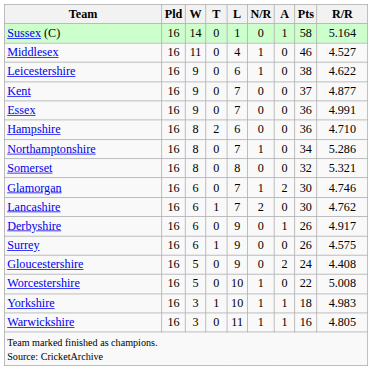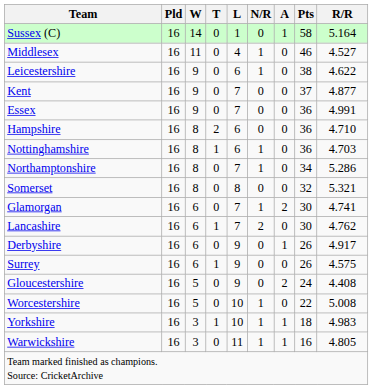 <table class="wikitable" style="text-align: center;">
 <tr>
 <th width=200>Team</th>
 <th width=20>Pld</th>
 <th width=20>W</th>
 <th width=20>T</th>
 <th width=20>L</th>
 <th width=20>N/R</th>
 <th width=20>A</th>
 <th width=20>Pts</th>
 <th width=60>R/R</th>
 </tr>
 <tr bgcolor="#ccffcc">
 <td align=left><a href='#'>Sussex</a> (C)</td>
 <td>16</td>
 <td>14</td>
 <td>0</td>
 <td>1</td>
 <td>0</td>
 <td>1</td>
 <td>58</td>
 <td>5.164</td>
 </tr>
 <tr>
 <td align=left><a href='#'>Middlesex</a></td>
 <td>16</td>
 <td>11</td>
 <td>0</td>
 <td>4</td>
 <td>1</td>
 <td>0</td>
 <td>46</td>
 <td>4.527</td>
 </tr>
 <tr>
 <td align=left><a href='#'>Leicestershire</a></td>
 <td>16</td>
 <td>9</td>
 <td>0</td>
 <td>6</td>
 <td>1</td>
 <td>0</td>
 <td>38</td>
 <td>4.622</td>
 </tr>
 <tr>
 <td align=left><a href='#'>Kent</a></td>
 <td>16</td>
 <td>9</td>
 <td>0</td>
 <td>7</td>
 <td>0</td>
 <td>0</td>
 <td>37</td>
 <td>4.877</td>
 </tr>
 <tr>
 <td align=left><a href='#'>Essex</a></td>
 <td>16</td>
 <td>9</td>
 <td>0</td>
 <td>7</td>
 <td>0</td>
 <td>0</td>
 <td>36</td>
 <td>4.991</td>
 </tr>
 <tr>
 <td align=left><a href='#'>Hampshire</a></td>
 <td>16</td>
 <td>8</td>
 <td>2</td>
 <td>6</td>
 <td>0</td>
 <td>0</td>
 <td>36</td>
 <td>4.710</td>
 </tr>
 <tr>
+<td align=left><a href='#'>Nottinghamshire</a></td>
+<td>16</td>
+<td>8</td>
+<td>1</td>
+<td>6</td>
+<td>1</td>
+<td>0</td>
+<td>36</td>
+<td>4.703</td>
+</tr>
+<tr>
 <td align=left><a href='#'>Northamptonshire</a></td>
 <td>16</td>
 <td>8</td>
 <td>0</td>
 <td>7</td>
 <td>1</td>
 <td>0</td>
 <td>34</td>
 <td>5.286</td>
 </tr>
 <tr>
 <td align=left><a href='#'>Somerset</a></td>
 <td>16</td>
 <td>8</td>
 <td>0</td>
 <td>8</td>
 <td>0</td>
 <td>0</td>
 <td>32</td>
 <td>5.321</td>
 </tr>
 <tr>
 <td align=left><a href='#'>Glamorgan</a></td>
 <td>16</td>
 <td>6</td>
 <td>0</td>
 <td>7</td>
 <td>1</td>
 <td>2</td>
 <td>30</td>
-<td>4.746</td>
+<td>4.741</td>
 </tr>
 <tr>
 <td align=left><a href='#'>Lancashire</a></td>
 <td>16</td>
 <td>6</td>
 <td>1</td>
 <td>7</td>
 <td>2</td>
 <td>0</td>
 <td>30</td>
 <td>4.762</td>
 </tr>
 <tr>
 <td align=left><a href='#'>Derbyshire</a></td>
 <td>16</td>
 <td>6</td>
 <td>0</td>
 <td>9</td>
 <td>0</td>
 <td>1</td>
 <td>26</td>
 <td>4.917</td>
 </tr>
 <tr>
 <td align=left><a href='#'>Surrey</a></td>
 <td>16</td>
 <td>6</td>
 <td>1</td>
 <td>9</td>
 <td>0</td>
 <td>0</td>
 <td>26</td>
 <td>4.575</td>
 </tr>
 <tr>
 <td align=left><a href='#'>Gloucestershire</a></td>
 <td>16</td>
 <td>5</td>
 <td>0</td>
 <td>9</td>
 <td>0</td>
 <td>2</td>
 <td>24</td>
 <td>4.408</td>
 </tr>
 <tr>
 <td align=left><a href='#'>Worcestershire</a></td>
 <td>16</td>
 <td>5</td>
 <td>0</td>
 <td>10</td>
 <td>1</td>
 <td>0</td>
 <td>22</td>
 <td>5.008</td>
 </tr>
 <tr>
 <td align=left><a href='#'>Yorkshire</a></td>
 <td>16</td>
 <td>3</td>
 <td>1</td>
 <td>10</td>
 <td>1</td>
 <td>1</td>
 <td>18</td>
 <td>4.983</td>
 </tr>
 <tr>
 <td align=left><a href='#'>Warwickshire</a></td>
 <td>16</td>
 <td>3</td>
 <td>0</td>
 <td>11</td>
 <td>1</td>
 <td>1</td>
 <td>16</td>
 <td>4.805</td>
 </tr>
 <tr>
 <td colspan="9" align="left"><small>Team marked  finished as champions.<br>Source: CricketArchive</small></td>
 </tr>
 </table>
